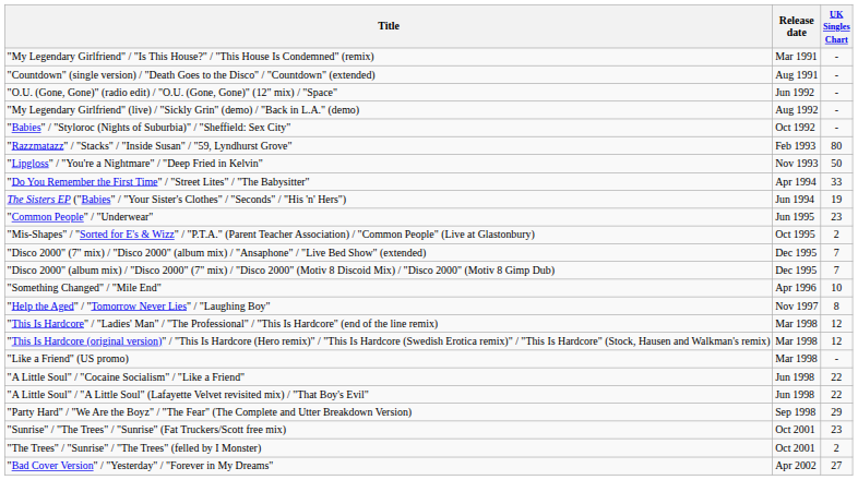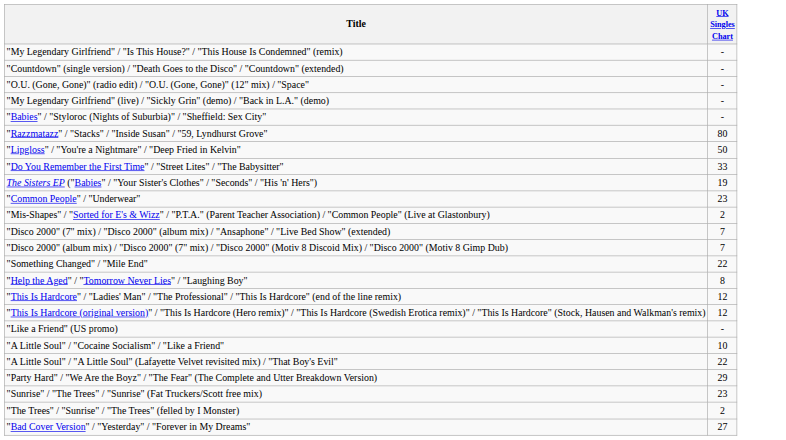 <table class="wikitable" style="font-size:95%">
 <tr>
 <th>Title</th>
-<th>Release<br>date</th>
 <th width="35"><small><a href='#'>UK Singles Chart</a></small></th>
 </tr>
 <tr>
 <td align=left>"My Legendary Girlfriend" / "Is This House?" / "This House Is Condemned" (remix)</td>
-<td align=left>Mar 1991</td>
 <td align=center>-</td>
 </tr>
 <tr>
 <td align=left>"Countdown" (single version) / "Death Goes to the Disco" / "Countdown" (extended)</td>
-<td align=left>Aug 1991</td>
 <td align=center>-</td>
 </tr>
 <tr>
 <td align=left>"O.U. (Gone, Gone)" (radio edit) / "O.U. (Gone, Gone)" (12" mix) / "Space"</td>
-<td align=left>Jun 1992</td>
 <td align=center>-</td>
 </tr>
 <tr>
 <td align=left>"My Legendary Girlfriend" (live) / "Sickly Grin" (demo) / "Back in L.A." (demo)</td>
-<td align=left>Aug 1992</td>
 <td align=center>-</td>
 </tr>
 <tr>
 <td align=left>"<a href='#'>Babies</a>" / "Styloroc (Nights of Suburbia)" / "Sheffield: Sex City"</td>
-<td align=left>Oct 1992</td>
 <td align=center>-</td>
 </tr>
 <tr>
 <td align=left>"<a href='#'>Razzmatazz</a>" / "Stacks" / "Inside Susan" / "59, Lyndhurst Grove"</td>
-<td align=left>Feb 1993</td>
 <td align=center>80</td>
 </tr>
 <tr>
 <td align=left>"<a href='#'>Lipgloss</a>" / "You're a Nightmare" / "Deep Fried in Kelvin"</td>
-<td align=left>Nov 1993</td>
 <td align=center>50</td>
 </tr>
 <tr>
 <td align=left>"<a href='#'>Do You Remember the First Time</a>" / "Street Lites" / "The Babysitter"</td>
-<td align=left>Apr 1994</td>
 <td align=center>33</td>
 </tr>
 <tr>
 <td align=left><em><a href='#'>The Sisters EP</a></em> ("<a href='#'>Babies</a>" / "Your Sister's Clothes" / "Seconds" / "His 'n' Hers")</td>
-<td align=left>Jun 1994</td>
 <td align=center>19</td>
 </tr>
 <tr>
 <td align=left>"<a href='#'>Common People</a>" / "Underwear"</td>
-<td align=left>Jun 1995</td>
 <td align=center>23</td>
 </tr>
 <tr>
 <td align=left>"Mis-Shapes" / "<a href='#'>Sorted for E's & Wizz</a>" / "P.T.A." (Parent Teacher Association) / "Common People" (Live at Glastonbury)</td>
-<td align=left>Oct 1995</td>
 <td align=center>2</td>
 </tr>
 <tr>
 <td align=left>"Disco 2000" (7" mix) / "Disco 2000" (album mix) / "Ansaphone" / "Live Bed Show" (extended)</td>
-<td align=left>Dec 1995</td>
 <td align=center>7</td>
 </tr>
 <tr>
 <td align=left>"Disco 2000" (album mix) / "Disco 2000" (7" mix) / "Disco 2000" (Motiv 8 Discoid Mix) / "Disco 2000" (Motiv 8 Gimp Dub)</td>
-<td align=left>Dec 1995</td>
 <td align=center>7</td>
 </tr>
 <tr>
 <td align=left>"Something Changed" / "Mile End"</td>
-<td align=left>Apr 1996</td>
-<td align=center>10</td>
+<td align=center>22</td>
 </tr>
 <tr>
 <td align=left>"<a href='#'>Help the Aged</a>" / "<a href='#'>Tomorrow Never Lies</a>" / "Laughing Boy"</td>
-<td align=left>Nov 1997</td>
 <td align=center>8</td>
 </tr>
 <tr>
 <td align=left>"<a href='#'>This Is Hardcore</a>" / "Ladies' Man" / "The Professional" / "This Is Hardcore" (end of the line remix)</td>
-<td align=left>Mar 1998</td>
 <td align=center>12</td>
 </tr>
 <tr>
 <td align=left>"<a href='#'>This Is Hardcore (original version)</a>" / "This Is Hardcore (Hero remix)" / "This Is Hardcore (Swedish Erotica remix)" / "This Is Hardcore" (Stock, Hausen and Walkman's remix)</td>
-<td align=left>Mar 1998</td>
 <td align=center>12</td>
 </tr>
 <tr>
 <td align=left>"Like a Friend" (US promo)</td>
-<td align=left>Mar 1998</td>
 <td align=center>-</td>
 </tr>
 <tr>
 <td align=left>"A Little Soul" / "Cocaine Socialism" / "Like a Friend"</td>
-<td align=left>Jun 1998</td>
-<td align=center>22</td>
+<td align=center>10</td>
 </tr>
 <tr>
 <td align=left>"A Little Soul" / "A Little Soul" (Lafayette Velvet revisited mix) / "That Boy's Evil"</td>
-<td align=left>Jun 1998</td>
 <td align=center>22</td>
 </tr>
 <tr>
 <td align=left>"Party Hard" / "We Are the Boyz" / "The Fear" (The Complete and Utter Breakdown Version)</td>
-<td align=left>Sep 1998</td>
 <td align=center>29</td>
 </tr>
 <tr>
 <td align=left>"Sunrise" / "The Trees" / "Sunrise" (Fat Truckers/Scott free mix)</td>
-<td align=left>Oct 2001</td>
 <td align=center>23</td>
 </tr>
 <tr>
 <td align=left>"The Trees" / "Sunrise" / "The Trees" (felled by I Monster)</td>
-<td align=left>Oct 2001</td>
 <td align=center>2</td>
 </tr>
 <tr>
 <td align=left>"<a href='#'>Bad Cover Version</a>" / "Yesterday" / "Forever in My Dreams"</td>
-<td align=left>Apr 2002</td>
 <td align=center>27</td>
 </tr>
 </table>
